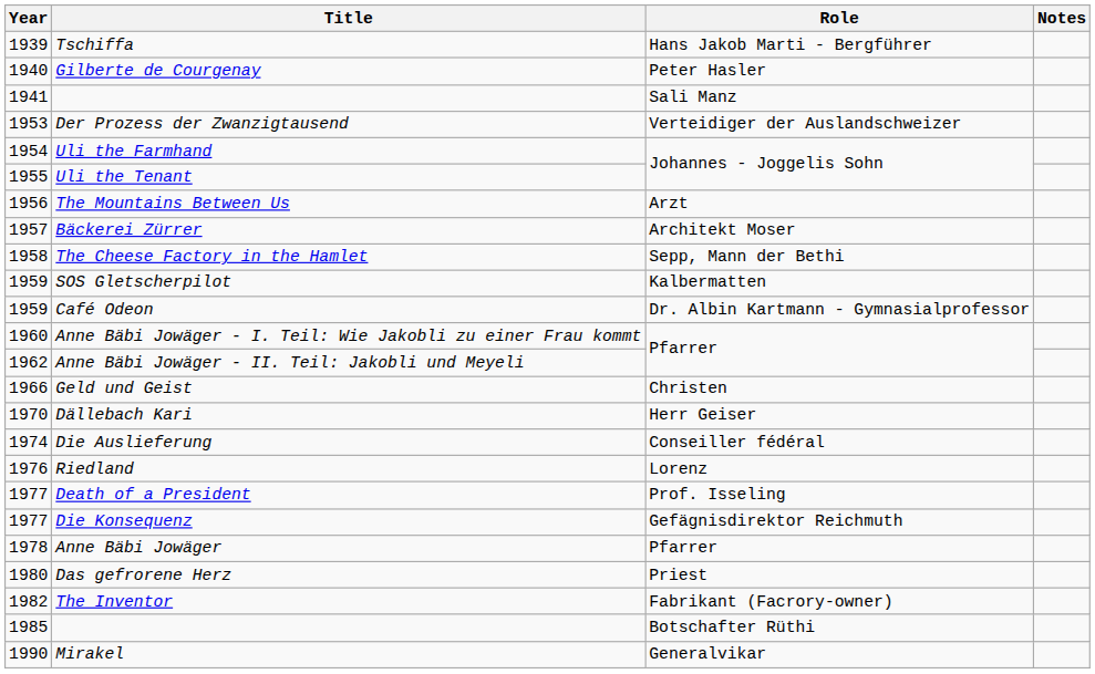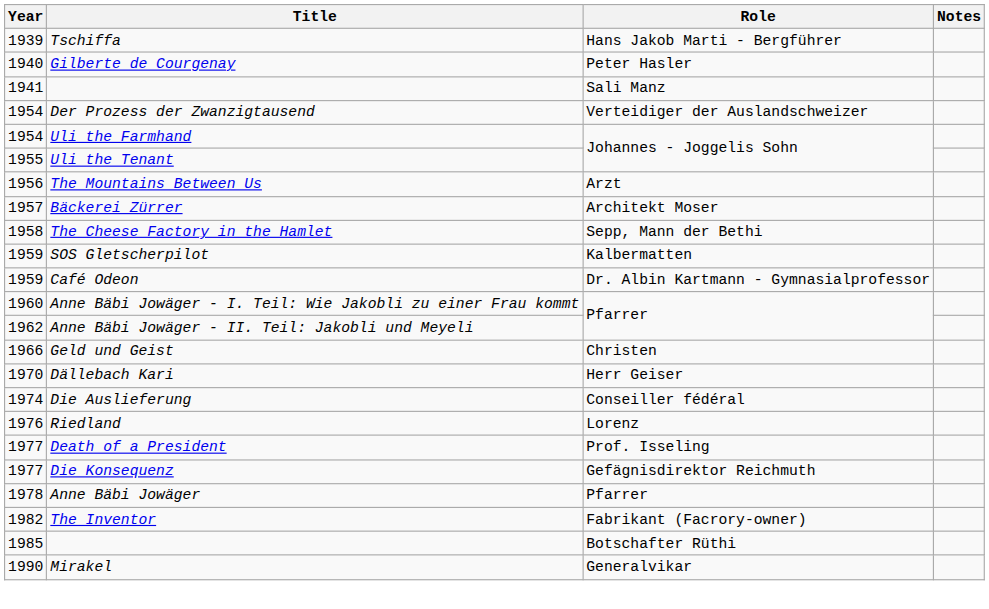 <table class="wikitable">
 <tr>
 <th>Year</th>
 <th>Title</th>
 <th>Role</th>
 <th>Notes</th>
 </tr>
 <tr>
 <td>1939</td>
 <td><em>Tschiffa</em></td>
 <td>Hans Jakob Marti - Bergführer</td>
 <td></td>
 </tr>
 <tr>
 <td>1940</td>
 <td><em><a href='#'>Gilberte de Courgenay</a></em></td>
 <td>Peter Hasler</td>
 <td></td>
 </tr>
 <tr>
 <td>1941</td>
 <td><em></em></td>
 <td>Sali Manz</td>
 <td></td>
 </tr>
 <tr>
-<td>1953</td>
+<td>1954</td>
 <td><em>Der Prozess der Zwanzigtausend</em></td>
 <td>Verteidiger der Auslandschweizer</td>
 <td></td>
 </tr>
 <tr>
 <td>1954</td>
 <td><em><a href='#'>Uli the Farmhand</a></em></td>
 <td rowspan="2">Johannes - Joggelis Sohn</td>
 <td></td>
 </tr>
 <tr>
 <td>1955</td>
 <td><em><a href='#'>Uli the Tenant</a></em></td>
 <td></td>
 </tr>
 <tr>
 <td>1956</td>
 <td><em><a href='#'>The Mountains Between Us</a></em></td>
 <td>Arzt</td>
 <td></td>
 </tr>
 <tr>
 <td>1957</td>
 <td><em><a href='#'>Bäckerei Zürrer</a></em></td>
 <td>Architekt Moser</td>
 <td></td>
 </tr>
 <tr>
 <td>1958</td>
 <td><em><a href='#'>The Cheese Factory in the Hamlet</a></em></td>
 <td>Sepp, Mann der Bethi</td>
 <td></td>
 </tr>
 <tr>
 <td>1959</td>
 <td><em>SOS Gletscherpilot</em></td>
 <td>Kalbermatten</td>
 <td></td>
 </tr>
 <tr>
 <td>1959</td>
 <td><em>Café Odeon</em></td>
 <td>Dr. Albin Kartmann - Gymnasialprofessor</td>
 <td></td>
 </tr>
 <tr>
 <td>1960</td>
 <td><em>Anne Bäbi Jowäger - I. Teil: Wie Jakobli zu einer Frau kommt</em></td>
 <td rowspan="2">Pfarrer</td>
 <td></td>
 </tr>
 <tr>
 <td>1962</td>
 <td><em>Anne Bäbi Jowäger - II. Teil: Jakobli und Meyeli</em></td>
 <td></td>
 </tr>
 <tr>
 <td>1966</td>
 <td><em>Geld und Geist</em></td>
 <td>Christen</td>
 <td></td>
 </tr>
 <tr>
 <td>1970</td>
 <td><em>Dällebach Kari</em></td>
 <td>Herr Geiser</td>
 <td></td>
 </tr>
 <tr>
 <td>1974</td>
 <td><em>Die Auslieferung</em></td>
 <td>Conseiller fédéral</td>
 <td></td>
 </tr>
 <tr>
 <td>1976</td>
 <td><em>Riedland</em></td>
 <td>Lorenz</td>
 <td></td>
 </tr>
 <tr>
 <td>1977</td>
 <td><em><a href='#'>Death of a President</a></em></td>
 <td>Prof. Isseling</td>
 <td></td>
 </tr>
 <tr>
 <td>1977</td>
 <td><em><a href='#'>Die Konsequenz</a></em></td>
 <td>Gefägnisdirektor Reichmuth</td>
 <td></td>
 </tr>
 <tr>
 <td>1978</td>
 <td><em>Anne Bäbi Jowäger</em></td>
 <td>Pfarrer</td>
 <td></td>
 </tr>
 <tr>
-<td>1980</td>
-<td><em>Das gefrorene Herz</em></td>
-<td>Priest</td>
-<td></td>
-</tr>
-<tr>
 <td>1982</td>
 <td><em><a href='#'>The Inventor</a></em></td>
 <td>Fabrikant (Facrory-owner)</td>
 <td></td>
 </tr>
 <tr>
 <td>1985</td>
 <td><em></em></td>
 <td>Botschafter Rüthi</td>
 <td></td>
 </tr>
 <tr>
 <td>1990</td>
 <td><em>Mirakel</em></td>
 <td>Generalvikar</td>
 <td></td>
 </tr>
 </table>
